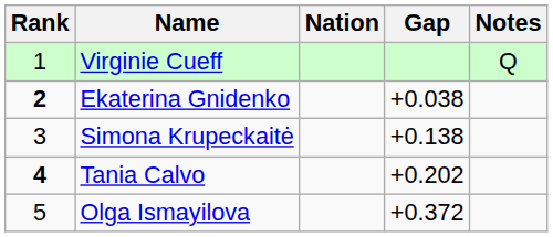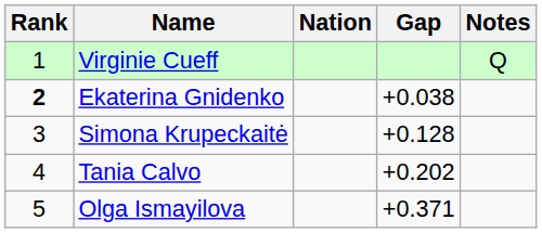 <table class="wikitable sortable" style="text-align:center">
 <tr>
 <th>Rank</th>
 <th>Name</th>
 <th>Nation</th>
 <th>Gap</th>
 <th>Notes</th>
 </tr>
 <tr bgcolor=ccffcc>
 <td>1</td>
 <td align=left><a href='#'>Virginie Cueff</a></td>
 <td align=left></td>
 <td></td>
 <td>Q</td>
 </tr>
 <tr>
 <td><strong>2</strong></td>
 <td align=left><a href='#'>Ekaterina Gnidenko</a></td>
 <td align=left></td>
 <td>+0.038</td>
 <td></td>
 </tr>
 <tr>
 <td>3</td>
 <td align=left><a href='#'>Simona Krupeckaitė</a></td>
 <td align=left></td>
-<td>+0.138</td>
+<td>+0.128</td>
 <td></td>
 </tr>
 <tr>
-<td><strong>4</strong></td>
+<td>4</td>
 <td align=left><a href='#'>Tania Calvo</a></td>
 <td align=left></td>
 <td>+0.202</td>
 <td></td>
 </tr>
 <tr>
 <td>5</td>
 <td align=left><a href='#'>Olga Ismayilova</a></td>
 <td align=left></td>
-<td>+0.372</td>
+<td>+0.371</td>
 <td></td>
 </tr>
 </table>
